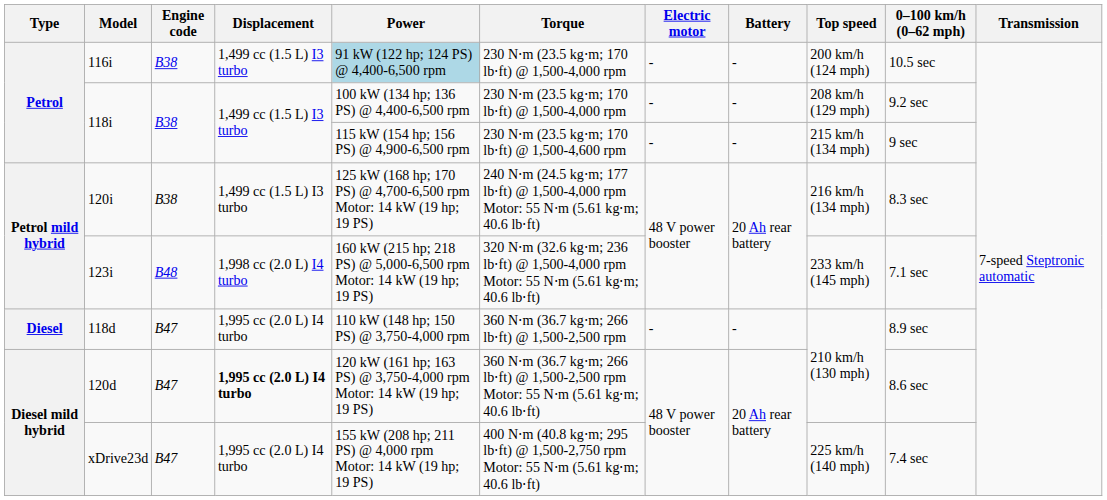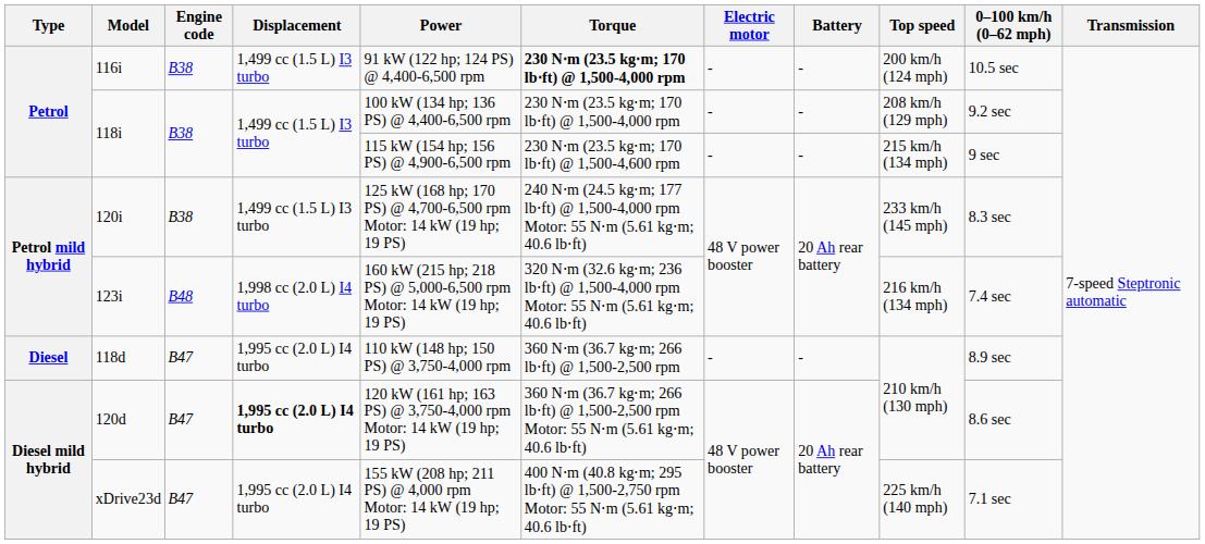 <table class="wikitable">
 <tr>
 <th>Type</th>
 <th>Model</th>
 <th>Engine code</th>
 <th>Displacement</th>
 <th>Power</th>
 <th>Torque</th>
 <th><a href='#'>Electric motor</a></th>
 <th>Battery</th>
 <th>Top speed</th>
 <th>0–100 km/h (0–62 mph)</th>
 <th>Transmission</th>
 </tr>
 <tr>
 <th rowspan="3"><a href='#'>Petrol</a></th>
 <td>116i</td>
 <td><em><a href='#'>B38</a></em></td>
 <td>1,499 cc (1.5 L) <a href='#'>I3</a> <a href='#'>turbo</a></td>
-<td style="background: lightblue;">91 kW (122 hp; 124 PS) @ 4,400-6,500 rpm</td>
-<td>230 N⋅m (23.5 kg⋅m; 170 lb⋅ft) @ 1,500-4,000 rpm</td>
+<td>91 kW (122 hp; 124 PS) @ 4,400-6,500 rpm</td>
+<td><strong>230 N⋅m (23.5 kg⋅m; 170 lb⋅ft) @ 1,500-4,000 rpm</strong></td>
 <td>-</td>
 <td>-</td>
 <td>200 km/h (124 mph)</td>
 <td>10.5 sec</td>
 <td rowspan="9">7-speed <a href='#'>Steptronic</a> <a href='#'>automatic</a></td>
 </tr>
 <tr>
 <td rowspan="2">118i</td>
 <td rowspan="2"><em><a href='#'>B38</a></em></td>
 <td rowspan="2">1,499 cc (1.5 L) <a href='#'>I3</a> <a href='#'>turbo</a></td>
 <td>100 kW (134 hp; 136 PS) @ 4,400-6,500 rpm</td>
 <td>230 N⋅m (23.5 kg⋅m; 170 lb⋅ft) @ 1,500-4,000 rpm</td>
 <td>-</td>
 <td>-</td>
 <td>208 km/h (129 mph)</td>
 <td>9.2 sec</td>
 </tr>
 <tr>
 <td>115 kW (154 hp; 156 PS) @ 4,900-6,500 rpm</td>
 <td>230 N⋅m (23.5 kg⋅m; 170 lb⋅ft) @ 1,500-4,600 rpm</td>
 <td>-</td>
 <td>-</td>
 <td>215 km/h (134 mph)</td>
 <td>9 sec</td>
 </tr>
 <tr>
 <th rowspan="2">Petrol <a href='#'>mild hybrid</a></th>
 <td>120i</td>
 <td><em>B38</em></td>
 <td>1,499 cc (1.5 L) I3 turbo</td>
 <td>125 kW (168 hp; 170 PS) @ 4,700-6,500 rpm<br>Motor: 14 kW (19 hp; 19 PS)</td>
 <td>240 N⋅m (24.5 kg⋅m; 177 lb⋅ft) @ 1,500-4,000 rpm<br>Motor: 55 N⋅m (5.61 kg⋅m; 40.6 lb⋅ft)</td>
 <td rowspan="2">48 V power booster</td>
 <td rowspan="2">20 <a href='#'>Ah</a> rear battery</td>
-<td>216 km/h (134 mph)</td>
+<td>233 km/h (145 mph)</td>
 <td>8.3 sec</td>
 </tr>
 <tr>
 <td>123i</td>
 <td><em><a href='#'>B48</a></em></td>
 <td>1,998 cc (2.0 L) <a href='#'>I4</a> <a href='#'>turbo</a></td>
 <td>160 kW (215 hp; 218 PS) @ 5,000-6,500 rpm<br>Motor: 14 kW (19 hp; 19 PS)</td>
 <td>320 N⋅m (32.6 kg⋅m; 236 lb⋅ft) @ 1,500-4,000 rpm<br>Motor: 55 N⋅m (5.61 kg⋅m; 40.6 lb⋅ft)</td>
-<td>233 km/h (145 mph)</td>
-<td>7.1 sec</td>
+<td>216 km/h (134 mph)</td>
+<td>7.4 sec</td>
 </tr>
 <tr>
 <th rowspan="2"><a href='#'>Diesel</a></th>
 <td rowspan="2">118d</td>
 <td rowspan="2"><em>B47</em></td>
 <td rowspan="2">1,995 cc (2.0 L) I4 turbo</td>
 <td rowspan="2">110 kW (148 hp; 150 PS) @ 3,750-4,000 rpm</td>
 <td rowspan="2">360 N⋅m (36.7 kg⋅m; 266 lb⋅ft) @ 1,500-2,500 rpm</td>
 <td rowspan="2">-</td>
 <td rowspan="2">-</td>
 <td rowspan="3">210 km/h (130 mph)</td>
 <td rowspan="2">8.9 sec</td>
 </tr>
 <tr>
 </tr>
 <tr>
 <th rowspan="2">Diesel mild hybrid</th>
 <td>120d</td>
 <td><em>B47</em></td>
 <td><strong>1,995 cc (2.0 L) I4 turbo</strong></td>
 <td>120 kW (161 hp; 163 PS) @ 3,750-4,000 rpm<br>Motor: 14 kW (19 hp; 19 PS)</td>
 <td>360 N⋅m (36.7 kg⋅m; 266 lb⋅ft) @ 1,500-2,500 rpm<br>Motor: 55 N⋅m (5.61 kg⋅m; 40.6 lb⋅ft)</td>
 <td rowspan="2">48 V power booster</td>
 <td rowspan="2">20 <a href='#'>Ah</a> rear battery</td>
 <td>8.6 sec</td>
 </tr>
 <tr>
 <td>xDrive23d</td>
 <td><em>B47</em></td>
 <td>1,995 cc (2.0 L) I4 turbo</td>
 <td>155 kW (208 hp; 211 PS) @ 4,000 rpm<br>Motor: 14 kW (19 hp; 19 PS)</td>
 <td>400 N⋅m (40.8 kg⋅m; 295 lb⋅ft) @ 1,500-2,750 rpm<br>Motor: 55 N⋅m (5.61 kg⋅m; 40.6 lb⋅ft)</td>
 <td>225 km/h (140 mph)</td>
-<td>7.4 sec</td>
+<td>7.1 sec</td>
 </tr>
 </table>
